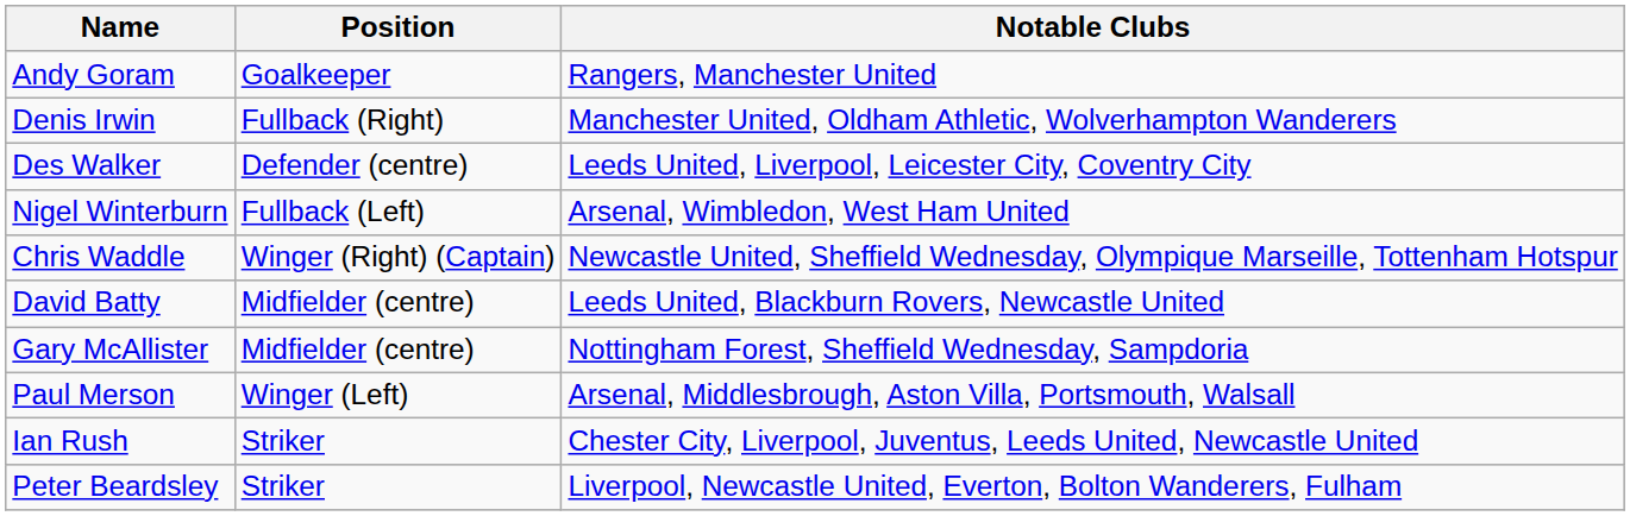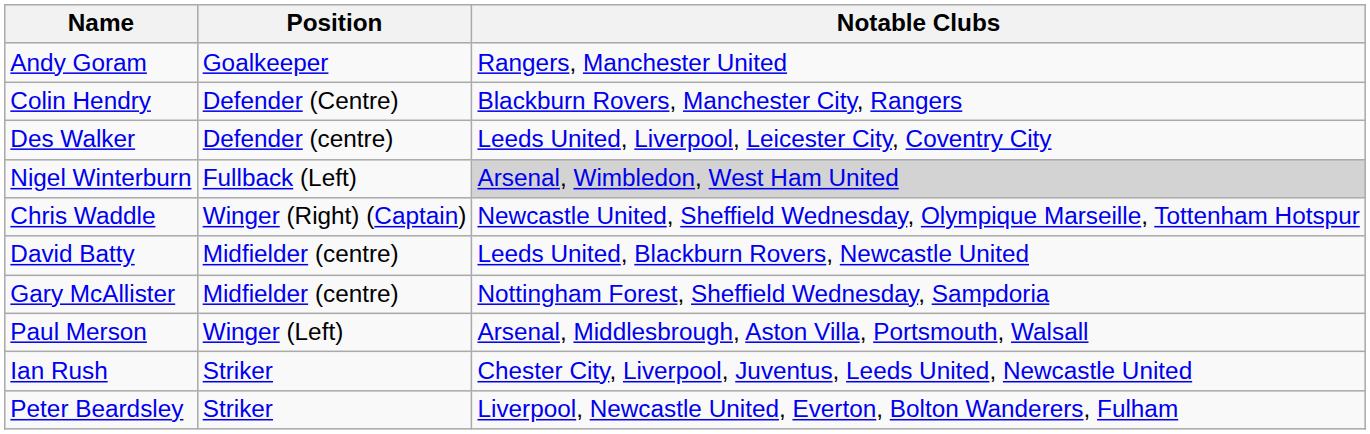 <table class="wikitable">
 <tr>
 <th>Name</th>
 <th>Position</th>
 <th>Notable Clubs</th>
 </tr>
 <tr>
 <td><a href='#'>Andy Goram</a></td>
 <td><a href='#'>Goalkeeper</a></td>
 <td><a href='#'>Rangers</a>, <a href='#'>Manchester United</a></td>
 </tr>
 <tr>
-<td><a href='#'>Denis Irwin</a></td>
-<td><a href='#'>Fullback</a> (Right)</td>
-<td><a href='#'>Manchester United</a>, <a href='#'>Oldham Athletic</a>, <a href='#'>Wolverhampton Wanderers</a></td>
+<td><a href='#'>Colin Hendry</a></td>
+<td><a href='#'>Defender</a> (Centre)</td>
+<td><a href='#'>Blackburn Rovers</a>, <a href='#'>Manchester City</a>, <a href='#'>Rangers</a></td>
 </tr>
 <tr>
 <td><a href='#'>Des Walker</a></td>
 <td><a href='#'>Defender</a> (centre)</td>
 <td><a href='#'>Leeds United</a>, <a href='#'>Liverpool</a>, <a href='#'>Leicester City</a>, <a href='#'>Coventry City</a></td>
 </tr>
 <tr>
 <td><a href='#'>Nigel Winterburn</a></td>
 <td><a href='#'>Fullback</a> (Left)</td>
-<td><a href='#'>Arsenal</a>, <a href='#'>Wimbledon</a>, <a href='#'>West Ham United</a></td>
+<td style="background: lightgrey;"><a href='#'>Arsenal</a>, <a href='#'>Wimbledon</a>, <a href='#'>West Ham United</a></td>
 </tr>
 <tr>
 <td><a href='#'>Chris Waddle</a></td>
 <td><a href='#'>Winger</a> (Right) (<a href='#'>Captain</a>)</td>
 <td><a href='#'>Newcastle United</a>, <a href='#'>Sheffield Wednesday</a>, <a href='#'>Olympique Marseille</a>, <a href='#'>Tottenham Hotspur</a></td>
 </tr>
 <tr>
 <td><a href='#'>David Batty</a></td>
 <td><a href='#'>Midfielder</a> (centre)</td>
 <td><a href='#'>Leeds United</a>, <a href='#'>Blackburn Rovers</a>, <a href='#'>Newcastle United</a></td>
 </tr>
 <tr>
 <td><a href='#'>Gary McAllister</a></td>
 <td><a href='#'>Midfielder</a> (centre)</td>
 <td><a href='#'>Nottingham Forest</a>, <a href='#'>Sheffield Wednesday</a>, <a href='#'>Sampdoria</a></td>
 </tr>
 <tr>
 <td><a href='#'>Paul Merson</a></td>
 <td><a href='#'>Winger</a> (Left)</td>
 <td><a href='#'>Arsenal</a>, <a href='#'>Middlesbrough</a>, <a href='#'>Aston Villa</a>, <a href='#'>Portsmouth</a>, <a href='#'>Walsall</a></td>
 </tr>
 <tr>
 <td><a href='#'>Ian Rush</a></td>
 <td><a href='#'>Striker</a></td>
 <td><a href='#'>Chester City</a>, <a href='#'>Liverpool</a>, <a href='#'>Juventus</a>, <a href='#'>Leeds United</a>, <a href='#'>Newcastle United</a></td>
 </tr>
 <tr>
 <td><a href='#'>Peter Beardsley</a></td>
 <td><a href='#'>Striker</a></td>
 <td><a href='#'>Liverpool</a>, <a href='#'>Newcastle United</a>, <a href='#'>Everton</a>, <a href='#'>Bolton Wanderers</a>, <a href='#'>Fulham</a></td>
 </tr>
 </table>
